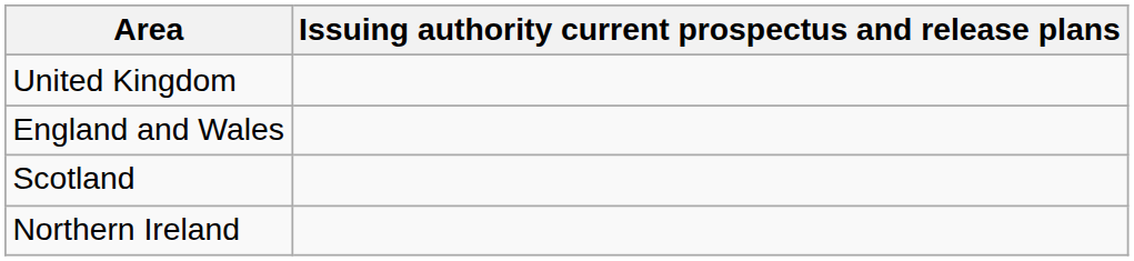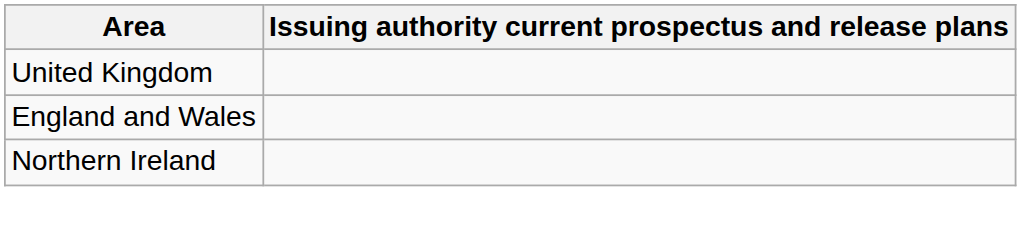 <table class="wikitable sortable">
 <tr>
 <th>Area</th>
 <th>Issuing authority current prospectus and release plans</th>
 </tr>
 <tr>
 <td>United Kingdom</td>
 <td></td>
 </tr>
 <tr>
 <td>England and Wales</td>
 <td></td>
 </tr>
 <tr>
-<td>Scotland</td>
-<td> </td>
-</tr>
-<tr>
 <td>Northern Ireland</td>
 <td></td>
 </tr>
 </table>
